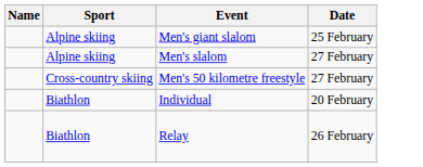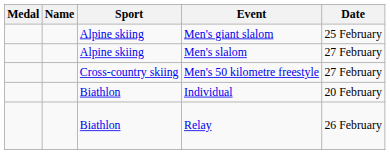 <table class="wikitable sortable" style="font-size:90%">
 <tr>
+<th>Medal</th>
 <th>Name</th>
 <th>Sport</th>
 <th>Event</th>
 <th>Date</th>
 </tr>
 <tr>
 <td></td>
+<td></td>
 <td><a href='#'>Alpine skiing</a></td>
 <td><a href='#'>Men's giant slalom</a></td>
 <td>25 February</td>
 </tr>
 <tr>
+<td></td>
 <td></td>
 <td><a href='#'>Alpine skiing</a></td>
 <td><a href='#'>Men's slalom</a></td>
 <td>27 February</td>
 </tr>
 <tr>
 <td></td>
+<td></td>
 <td><a href='#'>Cross-country skiing</a></td>
 <td><a href='#'>Men's 50 kilometre freestyle</a></td>
 <td>27 February</td>
 </tr>
 <tr>
 <td></td>
+<td></td>
 <td><a href='#'>Biathlon</a></td>
 <td><a href='#'>Individual</a></td>
 <td>20 February</td>
 </tr>
 <tr>
+<td></td>
 <td> <br>  <br>  <br> </td>
 <td><a href='#'>Biathlon</a></td>
 <td><a href='#'>Relay</a></td>
 <td>26 February</td>
 </tr>
 </table>
